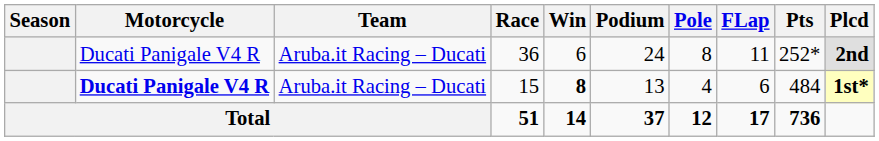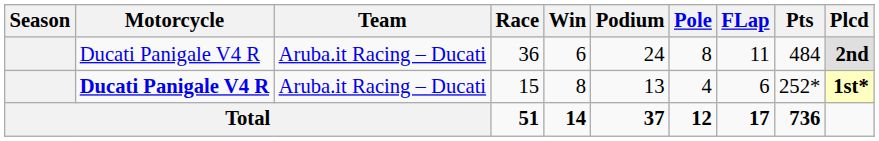 <table class="wikitable" style="text-align:right;">
 <tr>
 <th>Season</th>
 <th>Motorcycle</th>
 <th>Team</th>
 <th>Race</th>
 <th>Win</th>
 <th>Podium</th>
 <th><a href='#'>Pole</a></th>
 <th><a href='#'>FLap</a></th>
 <th>Pts</th>
 <th>Plcd</th>
 </tr>
 <tr>
 <th></th>
 <td style="text-align:left;"><a href='#'>Ducati Panigale V4 R</a></td>
 <td style="text-align:left;"><a href='#'>Aruba.it Racing – Ducati</a></td>
 <td>36</td>
 <td>6</td>
 <td>24</td>
 <td>8</td>
 <td>11</td>
-<td>252*</td>
+<td>484</td>
 <td style="background:#DFDFDF;"><strong>2nd</strong></td>
 </tr>
 <tr>
 <th></th>
 <td style="text-align:left;"><strong><a href='#'>Ducati Panigale V4 R</a></strong></td>
 <td style="text-align:left;"><a href='#'>Aruba.it Racing – Ducati</a></td>
 <td>15</td>
-<td><strong>8</strong></td>
+<td>8</td>
 <td>13</td>
 <td>4</td>
 <td>6</td>
-<td>484</td>
+<td>252*</td>
 <td style="background:#FFFFBF;"><strong>1st*</strong></td>
 </tr>
 <tr>
 <th colspan="3">Total</th>
 <td><strong>51</strong></td>
 <td><strong>14</strong></td>
 <td><strong>37</strong></td>
 <td><strong>12</strong></td>
 <td><strong>17</strong></td>
 <td><strong>736</strong></td>
 <td></td>
 </tr>
 </table>
